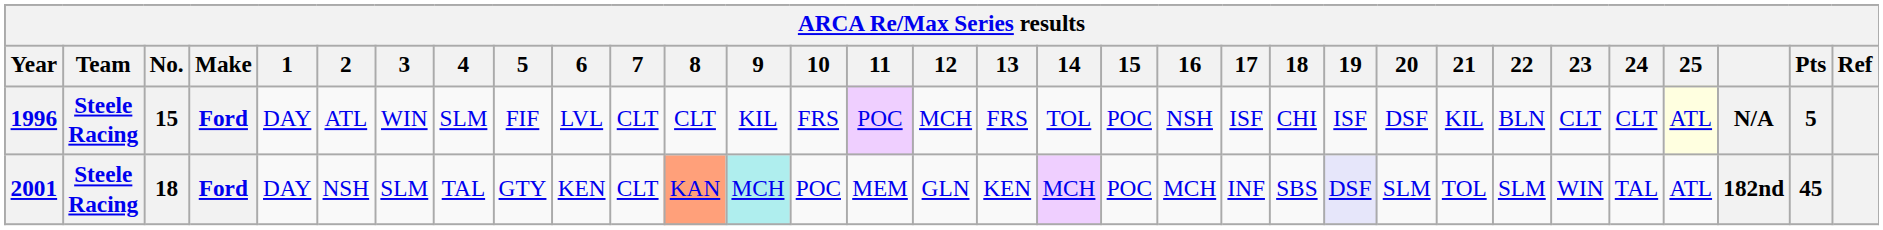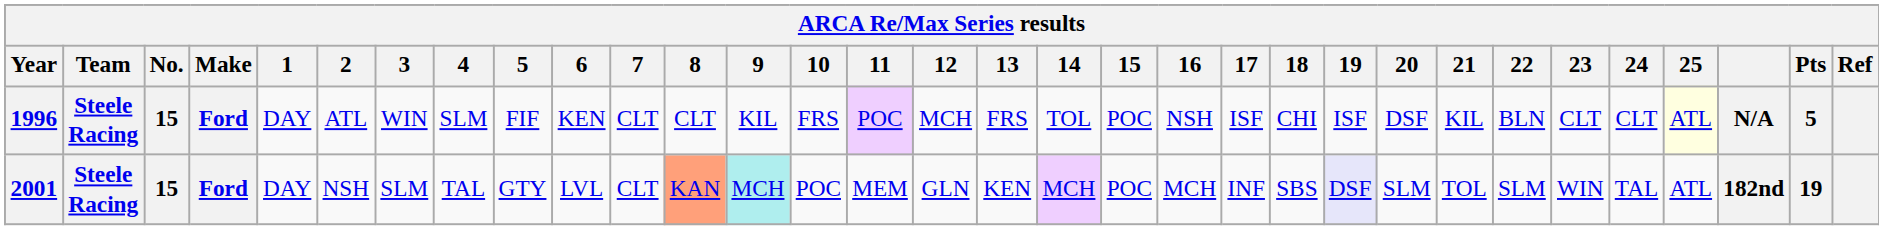 <table class="wikitable" style="text-align:center; font-size:75%">
 <tr>
 <th colspan=45><a href='#'>ARCA Re/Max Series</a> results</th>
 </tr>
 <tr>
 <th>Year</th>
 <th>Team</th>
 <th>No.</th>
 <th>Make</th>
 <th>1</th>
 <th>2</th>
 <th>3</th>
 <th>4</th>
 <th>5</th>
 <th>6</th>
 <th>7</th>
 <th>8</th>
 <th>9</th>
 <th>10</th>
 <th>11</th>
 <th>12</th>
 <th>13</th>
 <th>14</th>
 <th>15</th>
 <th>16</th>
 <th>17</th>
 <th>18</th>
 <th>19</th>
 <th>20</th>
 <th>21</th>
 <th>22</th>
 <th>23</th>
 <th>24</th>
 <th>25</th>
 <th></th>
 <th>Pts</th>
 <th>Ref</th>
 </tr>
 <tr>
 <th><a href='#'>1996</a></th>
 <th><a href='#'>Steele Racing</a></th>
 <th>15</th>
 <th><a href='#'>Ford</a></th>
 <td><a href='#'>DAY</a></td>
 <td><a href='#'>ATL</a></td>
 <td><a href='#'>WIN</a></td>
 <td><a href='#'>SLM</a></td>
 <td><a href='#'>FIF</a></td>
-<td><a href='#'>LVL</a></td>
+<td><a href='#'>KEN</a></td>
 <td><a href='#'>CLT</a></td>
 <td><a href='#'>CLT</a></td>
 <td><a href='#'>KIL</a></td>
 <td><a href='#'>FRS</a></td>
 <td style="background:#EFCFFF;"><a href='#'>POC</a><br></td>
 <td><a href='#'>MCH</a></td>
 <td><a href='#'>FRS</a></td>
 <td><a href='#'>TOL</a></td>
 <td><a href='#'>POC</a></td>
 <td><a href='#'>NSH</a></td>
 <td><a href='#'>ISF</a></td>
 <td><a href='#'>CHI</a></td>
 <td><a href='#'>ISF</a></td>
 <td><a href='#'>DSF</a></td>
 <td><a href='#'>KIL</a></td>
 <td><a href='#'>BLN</a></td>
 <td><a href='#'>CLT</a></td>
 <td><a href='#'>CLT</a></td>
 <td style="background: lightyellow;"><a href='#'>ATL</a></td>
 <th>N/A</th>
 <th>5</th>
 <th></th>
 </tr>
 <tr>
 <th><a href='#'>2001</a></th>
 <th><a href='#'>Steele Racing</a></th>
-<th>18</th>
+<th>15</th>
 <th><a href='#'>Ford</a></th>
 <td><a href='#'>DAY</a></td>
 <td><a href='#'>NSH</a></td>
 <td><a href='#'>SLM</a></td>
 <td><a href='#'>TAL</a></td>
 <td><a href='#'>GTY</a></td>
-<td><a href='#'>KEN</a></td>
+<td><a href='#'>LVL</a></td>
 <td><a href='#'>CLT</a></td>
 <td style="background: lightsalmon;"><a href='#'>KAN</a></td>
 <td style="background: paleturquoise;"><a href='#'>MCH</a></td>
 <td><a href='#'>POC</a></td>
 <td><a href='#'>MEM</a></td>
 <td><a href='#'>GLN</a></td>
 <td><a href='#'>KEN</a></td>
 <td style="background:#EFCFFF;"><a href='#'>MCH</a><br></td>
 <td><a href='#'>POC</a></td>
 <td><a href='#'>MCH</a></td>
 <td><a href='#'>INF</a></td>
 <td><a href='#'>SBS</a></td>
 <td style="background: lavender;"><a href='#'>DSF</a></td>
 <td><a href='#'>SLM</a></td>
 <td><a href='#'>TOL</a></td>
 <td><a href='#'>SLM</a></td>
 <td><a href='#'>WIN</a></td>
 <td><a href='#'>TAL</a></td>
 <td><a href='#'>ATL</a></td>
 <th>182nd</th>
-<th>45</th>
+<th>19</th>
 <th></th>
 </tr>
 </table>
